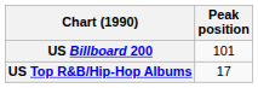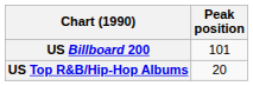 <table class="wikitable sortable plainrowheaders" style="text-align:center">
 <tr>
 <th scope="col">Chart (1990)</th>
 <th scope="col">Peak<br> position</th>
 </tr>
 <tr>
 <th scope="row">US <a href='#'><em>Billboard</em> 200</a></th>
 <td>101</td>
 </tr>
 <tr>
 <th scope="row">US <a href='#'>Top R&B/Hip-Hop Albums</a></th>
-<td>17</td>
+<td>20</td>
 </tr>
 </table>
